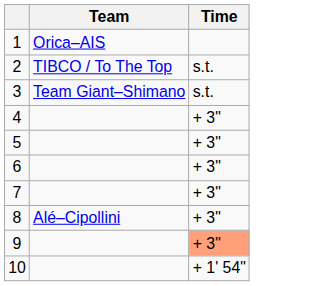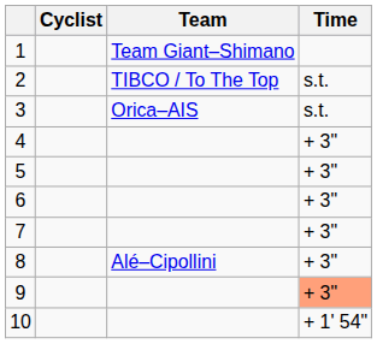 <table class="wikitable">
 <tr style="background:#ccccff;">
 <th></th>
+<th>Cyclist</th>
 <th>Team</th>
 <th>Time</th>
 </tr>
 <tr>
 <td align=center>1</td>
-<td><a href='#'>Orica–AIS</a></td>
+<td></td>
+<td><a href='#'>Team Giant–Shimano</a></td>
 <td></td>
 </tr>
 <tr>
 <td align=center>2</td>
+<td></td>
 <td><a href='#'>TIBCO / To The Top</a></td>
 <td>s.t.</td>
 </tr>
 <tr>
 <td align=center>3</td>
-<td><a href='#'>Team Giant–Shimano</a></td>
+<td></td>
+<td><a href='#'>Orica–AIS</a></td>
 <td>s.t.</td>
 </tr>
 <tr>
 <td align=center>4</td>
+<td></td>
 <td></td>
 <td>+ 3"</td>
 </tr>
 <tr>
 <td align=center>5</td>
 <td></td>
+<td></td>
 <td>+ 3"</td>
 </tr>
 <tr>
 <td align=center>6</td>
+<td></td>
 <td></td>
 <td>+ 3"</td>
 </tr>
 <tr>
 <td align=center>7</td>
 <td></td>
+<td></td>
 <td>+ 3"</td>
 </tr>
 <tr>
 <td align=center>8</td>
+<td></td>
 <td><a href='#'>Alé–Cipollini</a></td>
 <td>+ 3"</td>
 </tr>
 <tr>
 <td align=center>9</td>
 <td></td>
+<td></td>
 <td style="background: lightsalmon;">+ 3"</td>
 </tr>
 <tr>
 <td align=center>10</td>
 <td></td>
+<td></td>
 <td>+ 1' 54"</td>
 </tr>
 </table>
